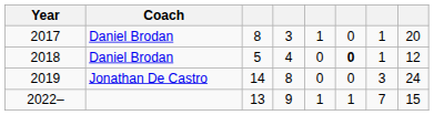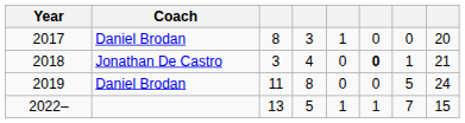 <table class="wikitable" style="text-align:center;">
 <tr>
 <th style="width:90px;">Year</th>
 <th style="width:180px;">Coach</th>
 <th style="width:30px;"></th>
 <th style="width:30px;"></th>
 <th style="width:30px;"></th>
 <th style="width:30px;"></th>
 <th style="width:30px;"></th>
 <th style="width:30px;"></th>
 </tr>
 <tr>
 <td>2017</td>
 <td align="left"> <a href='#'>Daniel Brodan</a></td>
 <td>8</td>
 <td>3</td>
 <td>1</td>
 <td>0</td>
-<td>1</td>
+<td>0</td>
 <td>20</td>
 </tr>
 <tr>
 <td>2018</td>
-<td align="left"> <a href='#'>Daniel Brodan</a></td>
-<td>5</td>
+<td align="left"> <a href='#'>Jonathan De Castro</a></td>
+<td>3</td>
 <td>4</td>
 <td>0</td>
 <td><strong>0</strong></td>
 <td>1</td>
-<td>12</td>
+<td>21</td>
 </tr>
 <tr>
 <td>2019</td>
-<td align="left"> <a href='#'>Jonathan De Castro</a></td>
-<td>14</td>
+<td align="left"> <a href='#'>Daniel Brodan</a></td>
+<td>11</td>
 <td>8</td>
 <td>0</td>
 <td>0</td>
-<td>3</td>
+<td>5</td>
 <td>24</td>
 </tr>
 <tr>
 <td>2022–</td>
 <td align="left"> </td>
 <td>13</td>
-<td>9</td>
+<td>5</td>
 <td>1</td>
 <td>1</td>
 <td>7</td>
 <td>15</td>
 </tr>
 </table>
